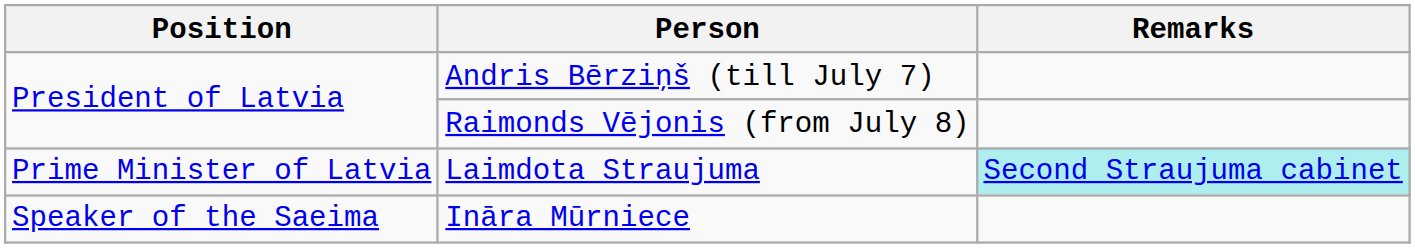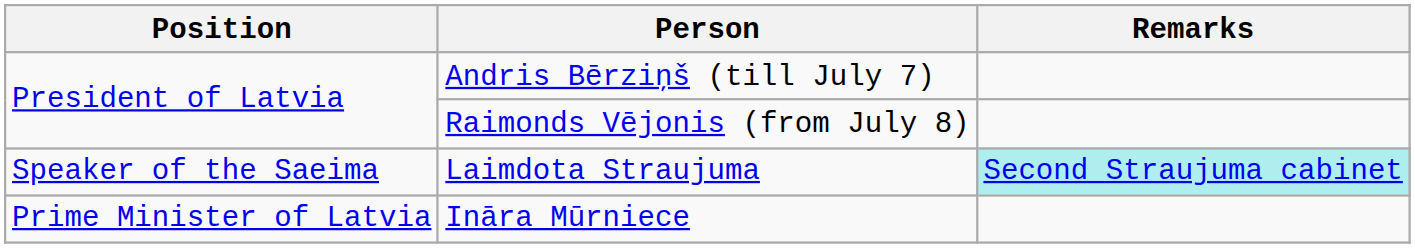 <table class="wikitable">
 <tr>
 <th>Position</th>
 <th>Person</th>
 <th>Remarks</th>
 </tr>
 <tr>
 <td rowspan=2><a href='#'>President of Latvia</a></td>
 <td><a href='#'>Andris Bērziņš</a> (till July 7)</td>
 <td></td>
 </tr>
 <tr>
 <td><a href='#'>Raimonds Vējonis</a> (from July 8)</td>
 <td></td>
 </tr>
 <tr>
-<td><a href='#'>Prime Minister of Latvia</a></td>
+<td><a href='#'>Speaker of the Saeima</a></td>
 <td><a href='#'>Laimdota Straujuma</a></td>
 <td style="background: paleturquoise;"><a href='#'>Second Straujuma cabinet</a></td>
 </tr>
 <tr>
-<td><a href='#'>Speaker of the Saeima</a></td>
+<td><a href='#'>Prime Minister of Latvia</a></td>
 <td><a href='#'>Ināra Mūrniece</a></td>
 <td></td>
 </tr>
 </table>
